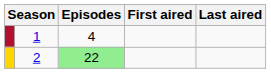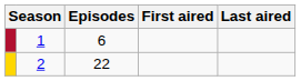 <table class=wikitable style="text-align:center">
 <tr>
 <th colspan=2>Season</th>
 <th>Episodes</th>
 <th>First aired</th>
 <th>Last aired</th>
 </tr>
 <tr>
 <td style="width:5px; background:#B11030"></td>
 <td><a href='#'>1</a></td>
-<td>4</td>
+<td>6</td>
 <td></td>
 <td></td>
 </tr>
 <tr>
 <td style="width:5px; background:gold;"></td>
 <td><a href='#'>2</a></td>
-<td style="background: lightgreen;">22</td>
+<td>22</td>
 <td></td>
 <td></td>
 </tr>
 </table>
